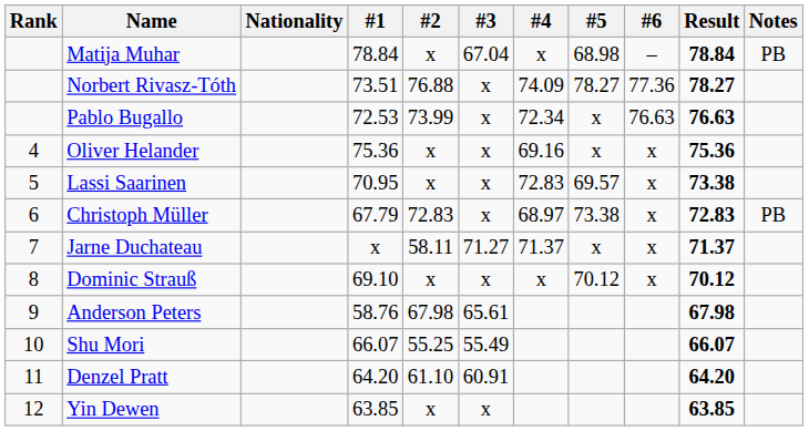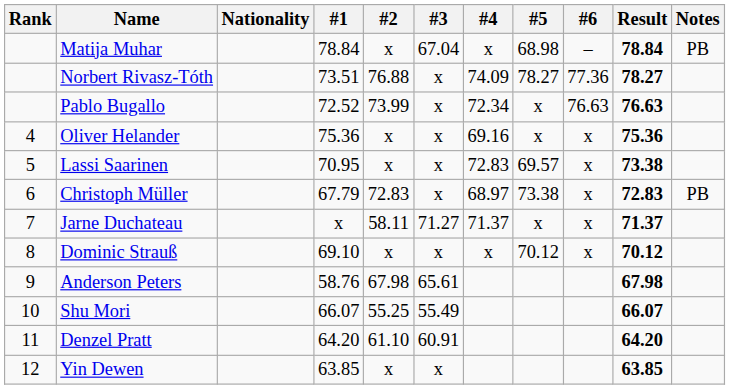 <table class="wikitable sortable" style="text-align:center">
 <tr>
 <th>Rank</th>
 <th>Name</th>
 <th>Nationality</th>
 <th>#1</th>
 <th>#2</th>
 <th>#3</th>
 <th>#4</th>
 <th>#5</th>
 <th>#6</th>
 <th>Result</th>
 <th>Notes</th>
 </tr>
 <tr>
 <td></td>
 <td align=left><a href='#'>Matija Muhar</a></td>
 <td align=left></td>
 <td>78.84</td>
 <td>x</td>
 <td>67.04</td>
 <td>x</td>
 <td>68.98</td>
 <td>–</td>
 <td><strong>78.84</strong></td>
 <td>PB</td>
 </tr>
 <tr>
 <td></td>
 <td align=left><a href='#'>Norbert Rivasz-Tóth</a></td>
 <td align=left></td>
 <td>73.51</td>
 <td>76.88</td>
 <td>x</td>
 <td>74.09</td>
 <td>78.27</td>
 <td>77.36</td>
 <td><strong>78.27</strong></td>
 <td></td>
 </tr>
 <tr>
 <td></td>
 <td align=left><a href='#'>Pablo Bugallo</a></td>
 <td align=left></td>
-<td>72.53</td>
+<td>72.52</td>
 <td>73.99</td>
 <td>x</td>
 <td>72.34</td>
 <td>x</td>
 <td>76.63</td>
 <td><strong>76.63</strong></td>
 <td></td>
 </tr>
 <tr>
 <td>4</td>
 <td align=left><a href='#'>Oliver Helander</a></td>
 <td align=left></td>
 <td>75.36</td>
 <td>x</td>
 <td>x</td>
 <td>69.16</td>
 <td>x</td>
 <td>x</td>
 <td><strong>75.36</strong></td>
 <td></td>
 </tr>
 <tr>
 <td>5</td>
 <td align=left><a href='#'>Lassi Saarinen</a></td>
 <td align=left></td>
 <td>70.95</td>
 <td>x</td>
 <td>x</td>
 <td>72.83</td>
 <td>69.57</td>
 <td>x</td>
 <td><strong>73.38</strong></td>
 <td></td>
 </tr>
 <tr>
 <td>6</td>
 <td align=left><a href='#'>Christoph Müller</a></td>
 <td align=left></td>
 <td>67.79</td>
 <td>72.83</td>
 <td>x</td>
 <td>68.97</td>
 <td>73.38</td>
 <td>x</td>
 <td><strong>72.83</strong></td>
 <td>PB</td>
 </tr>
 <tr>
 <td>7</td>
 <td align=left><a href='#'>Jarne Duchateau</a></td>
 <td align=left></td>
 <td>x</td>
 <td>58.11</td>
 <td>71.27</td>
 <td>71.37</td>
 <td>x</td>
 <td>x</td>
 <td><strong>71.37</strong></td>
 <td></td>
 </tr>
 <tr>
 <td>8</td>
 <td align=left><a href='#'>Dominic Strauß</a></td>
 <td align=left></td>
 <td>69.10</td>
 <td>x</td>
 <td>x</td>
 <td>x</td>
 <td>70.12</td>
 <td>x</td>
 <td><strong>70.12</strong></td>
 <td></td>
 </tr>
 <tr>
 <td>9</td>
 <td align=left><a href='#'>Anderson Peters</a></td>
 <td align=left></td>
 <td>58.76</td>
 <td>67.98</td>
 <td>65.61</td>
 <td></td>
 <td></td>
 <td></td>
 <td><strong>67.98</strong></td>
 <td></td>
 </tr>
 <tr>
 <td>10</td>
 <td align=left><a href='#'>Shu Mori</a></td>
 <td align=left></td>
 <td>66.07</td>
 <td>55.25</td>
 <td>55.49</td>
 <td></td>
 <td></td>
 <td></td>
 <td><strong>66.07</strong></td>
 <td></td>
 </tr>
 <tr>
 <td>11</td>
 <td align=left><a href='#'>Denzel Pratt</a></td>
 <td align=left></td>
 <td>64.20</td>
 <td>61.10</td>
 <td>60.91</td>
 <td></td>
 <td></td>
 <td></td>
 <td><strong>64.20</strong></td>
 <td></td>
 </tr>
 <tr>
 <td>12</td>
 <td align=left><a href='#'>Yin Dewen</a></td>
 <td align=left></td>
 <td>63.85</td>
 <td>x</td>
 <td>x</td>
 <td></td>
 <td></td>
 <td></td>
 <td><strong>63.85</strong></td>
 <td></td>
 </tr>
 </table>
